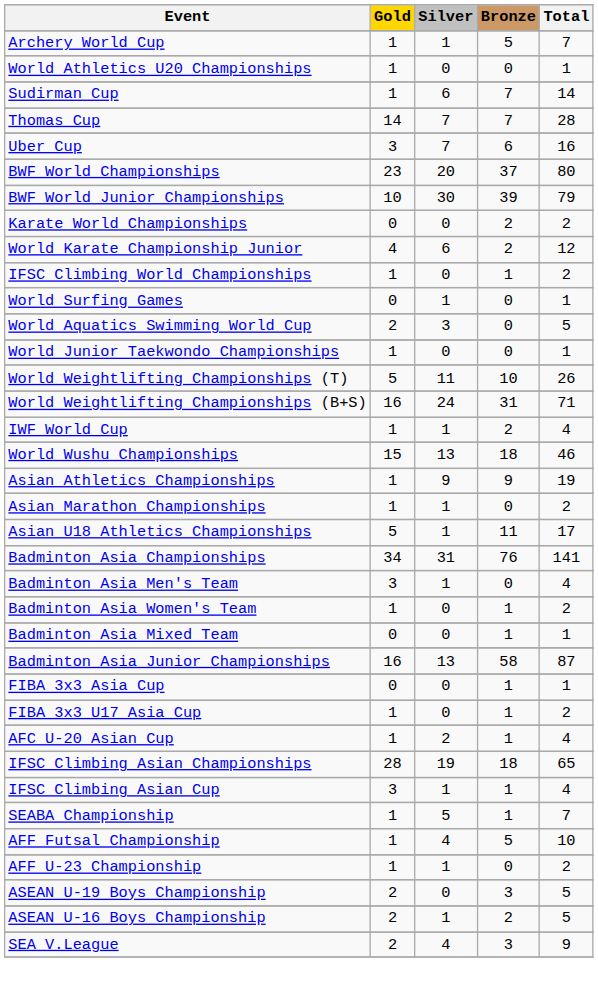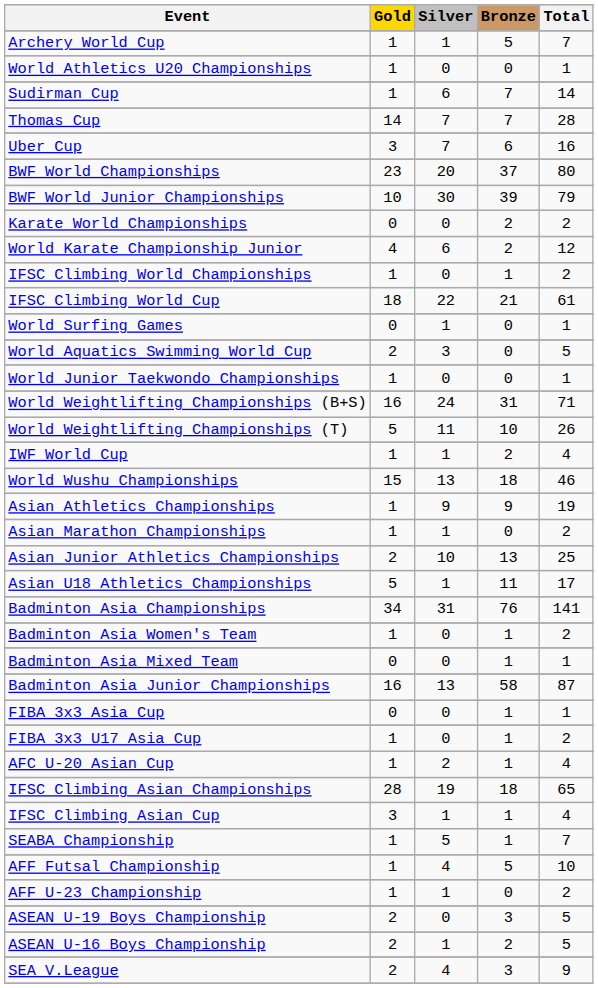 <table class="wikitable sortable nowrap" style="margin-top:0; text-align:center; font-size:90%;">
 <tr>
 </tr>
 <tr bgcolor=EFEFEF>
 <th>Event</th>
 <th style="background:gold;  font-weight:bold;">Gold</th>
 <th style="background:silver; font-weight:bold;">Silver</th>
 <th style="background:#cc9966; font-weight:bold; ">Bronze</th>
 <th>Total</th>
 </tr>
 <tr>
 </tr>
 <tr align=center>
 <td align=left><a href='#'>Archery World Cup</a></td>
 <td>1</td>
 <td>1</td>
 <td>5</td>
 <td>7</td>
 </tr>
 <tr>
 </tr>
 <tr align=center>
 <td align=left><a href='#'>World Athletics U20 Championships</a></td>
 <td>1</td>
 <td>0</td>
 <td>0</td>
 <td>1</td>
 </tr>
 <tr>
 </tr>
 <tr align=center>
 <td align=left><a href='#'>Sudirman Cup</a></td>
 <td>1</td>
 <td>6</td>
 <td>7</td>
 <td>14</td>
 </tr>
 <tr>
 </tr>
 <tr align=center>
 <td align=left><a href='#'>Thomas Cup</a></td>
 <td>14</td>
 <td>7</td>
 <td>7</td>
 <td>28</td>
 </tr>
 <tr>
 </tr>
 <tr align=center>
 <td align=left><a href='#'>Uber Cup</a></td>
 <td>3</td>
 <td>7</td>
 <td>6</td>
 <td>16</td>
 </tr>
 <tr>
 </tr>
 <tr align=center>
 <td align=left><a href='#'>BWF World Championships</a></td>
 <td>23</td>
 <td>20</td>
 <td>37</td>
 <td>80</td>
 </tr>
 <tr>
 </tr>
 <tr align=center>
 <td align=left><a href='#'>BWF World Junior Championships</a></td>
 <td>10</td>
 <td>30</td>
 <td>39</td>
 <td>79</td>
 </tr>
 <tr>
 </tr>
 <tr align=center>
 <td align=left><a href='#'>Karate World Championships</a></td>
 <td>0</td>
 <td>0</td>
 <td>2</td>
 <td>2</td>
 </tr>
 <tr>
 </tr>
 <tr align=center>
 <td align=left><a href='#'>World Karate Championship Junior</a></td>
 <td>4</td>
 <td>6</td>
 <td>2</td>
 <td>12</td>
 </tr>
 <tr>
 </tr>
 <tr align=center>
 <td align=left><a href='#'>IFSC Climbing World Championships</a></td>
 <td>1</td>
 <td>0</td>
 <td>1</td>
 <td>2</td>
 </tr>
 <tr>
 </tr>
+<tr align=center>
+<td align=left><a href='#'>IFSC Climbing World Cup</a></td>
+<td>18</td>
+<td>22</td>
+<td>21</td>
+<td>61</td>
+</tr>
 <tr>
 </tr>
 <tr align=center>
 <td align=left><a href='#'>World Surfing Games</a></td>
 <td>0</td>
 <td>1</td>
 <td>0</td>
 <td>1</td>
 </tr>
 <tr>
 </tr>
 <tr align=center>
 <td align=left><a href='#'>World Aquatics Swimming World Cup</a></td>
 <td>2</td>
 <td>3</td>
 <td>0</td>
 <td>5</td>
 </tr>
 <tr>
 </tr>
 <tr align=center>
 <td align=left><a href='#'>World Junior Taekwondo Championships</a></td>
 <td>1</td>
 <td>0</td>
 <td>0</td>
 <td>1</td>
 </tr>
 <tr>
 </tr>
 <tr align=center>
+<td align=left><a href='#'>World Weightlifting Championships</a> (B+S)</td>
+<td>16</td>
+<td>24</td>
+<td>31</td>
+<td>71</td>
+</tr>
+<tr>
+</tr>
+<tr align=center>
 <td align=left><a href='#'>World Weightlifting Championships</a> (T)</td>
 <td>5</td>
 <td>11</td>
 <td>10</td>
 <td>26</td>
-</tr>
-<tr>
-</tr>
-<tr align=center>
-<td align=left><a href='#'>World Weightlifting Championships</a> (B+S)</td>
-<td>16</td>
-<td>24</td>
-<td>31</td>
-<td>71</td>
 </tr>
 <tr>
 </tr>
 <tr align=center>
 <td align=left><a href='#'>IWF World Cup</a></td>
 <td>1</td>
 <td>1</td>
 <td>2</td>
 <td>4</td>
 </tr>
 <tr>
 </tr>
 <tr align=center>
 <td align=left><a href='#'>World Wushu Championships</a></td>
 <td>15</td>
 <td>13</td>
 <td>18</td>
 <td>46</td>
 </tr>
 <tr>
 </tr>
 <tr align=center>
 <td align=left><a href='#'>Asian Athletics Championships</a></td>
 <td>1</td>
 <td>9</td>
 <td>9</td>
 <td>19</td>
 </tr>
 <tr>
 </tr>
 <tr align=center>
 <td align=left><a href='#'>Asian Marathon Championships</a></td>
 <td>1</td>
 <td>1</td>
 <td>0</td>
 <td>2</td>
 </tr>
 <tr>
 </tr>
+<tr align=center>
+<td align=left><a href='#'>Asian Junior Athletics Championships</a></td>
+<td>2</td>
+<td>10</td>
+<td>13</td>
+<td>25</td>
+</tr>
 <tr>
 </tr>
 <tr align=center>
 <td align=left><a href='#'>Asian U18 Athletics Championships</a></td>
 <td>5</td>
 <td>1</td>
 <td>11</td>
 <td>17</td>
 </tr>
 <tr>
 </tr>
 <tr align=center>
 <td align=left><a href='#'>Badminton Asia Championships</a></td>
 <td>34</td>
 <td>31</td>
 <td>76</td>
 <td>141</td>
 </tr>
 <tr>
-</tr>
-<tr align=center>
-<td align=left><a href='#'>Badminton Asia Men's Team</a></td>
-<td>3</td>
-<td>1</td>
-<td>0</td>
-<td>4</td>
 </tr>
 <tr>
 </tr>
 <tr align=center>
 <td align=left><a href='#'>Badminton Asia Women's Team</a></td>
 <td>1</td>
 <td>0</td>
 <td>1</td>
 <td>2</td>
 </tr>
 <tr>
 </tr>
 <tr align=center>
 <td align=left><a href='#'>Badminton Asia Mixed Team</a></td>
 <td>0</td>
 <td>0</td>
 <td>1</td>
 <td>1</td>
 </tr>
 <tr>
 </tr>
 <tr align=center>
 <td align=left><a href='#'>Badminton Asia Junior Championships</a></td>
 <td>16</td>
 <td>13</td>
 <td>58</td>
 <td>87</td>
 </tr>
 <tr>
 </tr>
 <tr align=center>
 <td align=left><a href='#'>FIBA 3x3 Asia Cup</a></td>
 <td>0</td>
 <td>0</td>
 <td>1</td>
 <td>1</td>
 </tr>
 <tr>
 </tr>
 <tr align=center>
 <td align=left><a href='#'>FIBA 3x3 U17 Asia Cup</a></td>
 <td>1</td>
 <td>0</td>
 <td>1</td>
 <td>2</td>
 </tr>
 <tr>
 </tr>
 <tr align=center>
 <td align=left><a href='#'>AFC U-20 Asian Cup</a></td>
 <td>1</td>
 <td>2</td>
 <td>1</td>
 <td>4</td>
 </tr>
 <tr>
 </tr>
 <tr align=center>
 <td align=left><a href='#'>IFSC Climbing Asian Championships</a></td>
 <td>28</td>
 <td>19</td>
 <td>18</td>
 <td>65</td>
 </tr>
 <tr>
 </tr>
 <tr align=center>
 <td align=left><a href='#'>IFSC Climbing Asian Cup</a></td>
 <td>3</td>
 <td>1</td>
 <td>1</td>
 <td>4</td>
 </tr>
 <tr>
 </tr>
 <tr align=center>
 <td align=left><a href='#'>SEABA Championship</a></td>
 <td>1</td>
 <td>5</td>
 <td>1</td>
 <td>7</td>
 </tr>
 <tr>
 </tr>
 <tr align=center>
 <td align=left><a href='#'>AFF Futsal Championship</a></td>
 <td>1</td>
 <td>4</td>
 <td>5</td>
 <td>10</td>
 </tr>
 <tr>
 </tr>
 <tr align=center>
 <td align=left><a href='#'>AFF U-23 Championship</a></td>
 <td>1</td>
 <td>1</td>
 <td>0</td>
 <td>2</td>
 </tr>
 <tr>
 </tr>
 <tr align=center>
 <td align=left><a href='#'>ASEAN U-19 Boys Championship</a></td>
 <td>2</td>
 <td>0</td>
 <td>3</td>
 <td>5</td>
 </tr>
 <tr>
 </tr>
 <tr align=center>
 <td align=left><a href='#'>ASEAN U-16 Boys Championship</a></td>
 <td>2</td>
 <td>1</td>
 <td>2</td>
 <td>5</td>
 </tr>
 <tr>
 </tr>
 <tr align=center>
 <td align=left><a href='#'>SEA V.League</a></td>
 <td>2</td>
 <td>4</td>
 <td>3</td>
 <td>9</td>
 </tr>
 <tr>
 </tr>
 </table>
